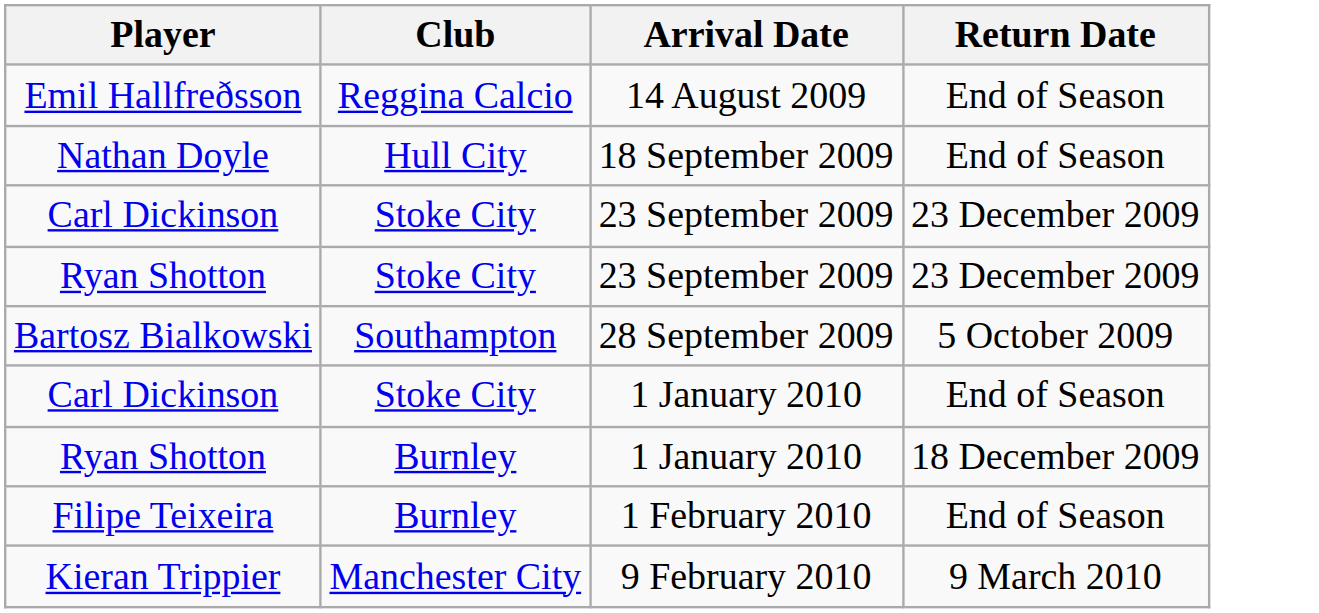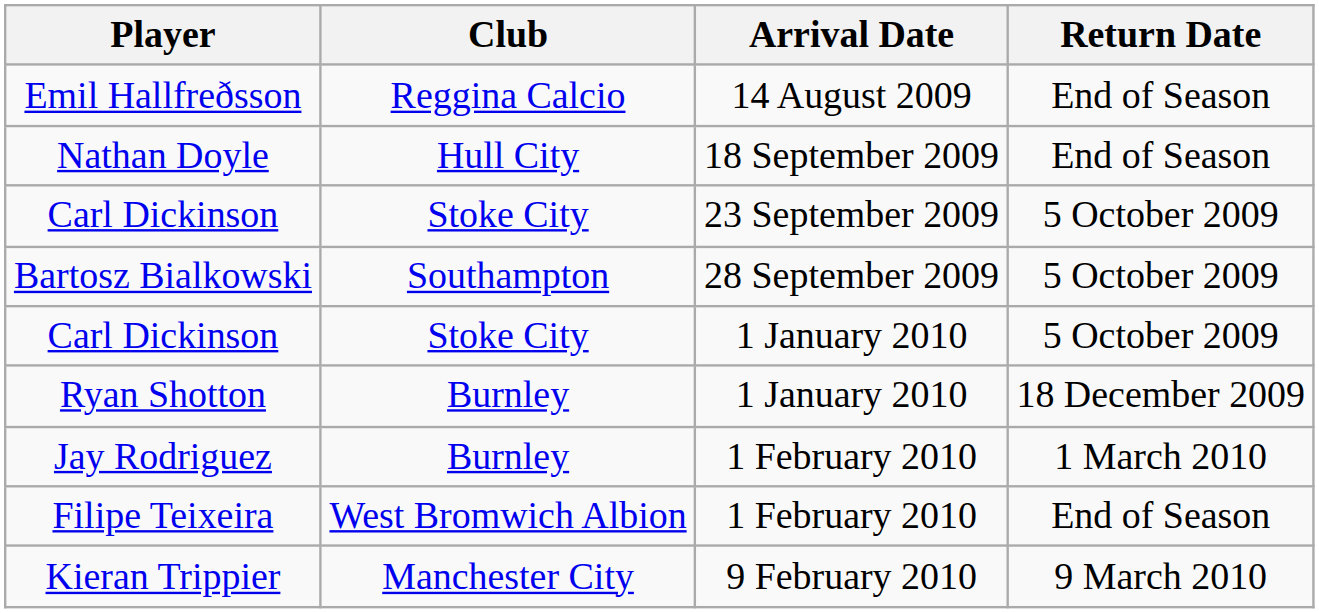 <table class="wikitable" style="text-align: center">
 <tr>
 <th>Player</th>
 <th>Club</th>
 <th>Arrival Date</th>
 <th>Return Date</th>
 </tr>
 <tr>
 <td><a href='#'>Emil Hallfreðsson</a></td>
 <td><a href='#'>Reggina Calcio</a></td>
 <td>14 August 2009</td>
 <td>End of Season</td>
 </tr>
 <tr>
 <td><a href='#'>Nathan Doyle</a></td>
 <td><a href='#'>Hull City</a></td>
 <td>18 September 2009</td>
 <td>End of Season</td>
 </tr>
 <tr>
 <td><a href='#'>Carl Dickinson</a></td>
 <td><a href='#'>Stoke City</a></td>
 <td>23 September 2009</td>
-<td>23 December 2009</td>
-</tr>
-<tr>
-<td><a href='#'>Ryan Shotton</a></td>
-<td><a href='#'>Stoke City</a></td>
-<td>23 September 2009</td>
-<td>23 December 2009</td>
+<td>5 October 2009</td>
 </tr>
 <tr>
 <td><a href='#'>Bartosz Bialkowski</a></td>
 <td><a href='#'>Southampton</a></td>
 <td>28 September 2009</td>
 <td>5 October 2009</td>
 </tr>
 <tr>
 <td><a href='#'>Carl Dickinson</a></td>
 <td><a href='#'>Stoke City</a></td>
 <td>1 January 2010</td>
-<td>End of Season</td>
+<td>5 October 2009</td>
 </tr>
 <tr>
 <td><a href='#'>Ryan Shotton</a></td>
 <td><a href='#'>Burnley</a></td>
 <td>1 January 2010</td>
 <td>18 December 2009</td>
 </tr>
 <tr>
+<td><a href='#'>Jay Rodriguez</a></td>
+<td><a href='#'>Burnley</a></td>
+<td>1 February 2010</td>
+<td>1 March 2010</td>
+</tr>
+<tr>
 <td><a href='#'>Filipe Teixeira</a></td>
-<td><a href='#'>Burnley</a></td>
+<td><a href='#'>West Bromwich Albion</a></td>
 <td>1 February 2010</td>
 <td>End of Season</td>
 </tr>
 <tr>
 <td><a href='#'>Kieran Trippier</a></td>
 <td><a href='#'>Manchester City</a></td>
 <td>9 February 2010</td>
 <td>9 March 2010</td>
 </tr>
 </table>
